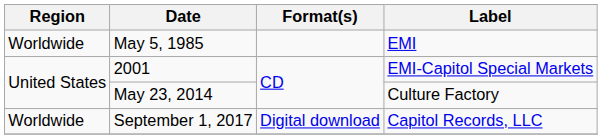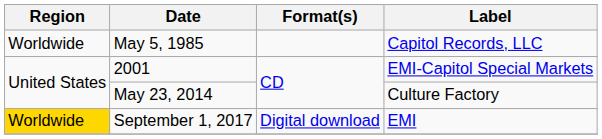 <table class="wikitable plainrowheaders">
 <tr>
 <th scope="col">Region</th>
 <th scope="col">Date</th>
 <th scope="col">Format(s)</th>
 <th scope="col">Label</th>
 </tr>
 <tr>
 <td>Worldwide</td>
 <td>May 5, 1985</td>
 <td></td>
-<td><a href='#'>EMI</a></td>
+<td><a href='#'>Capitol Records, LLC</a></td>
 </tr>
 <tr>
 <td rowspan="2">United States</td>
 <td>2001</td>
 <td rowspan="2"><a href='#'>CD</a></td>
 <td><a href='#'>EMI-Capitol Special Markets</a></td>
 </tr>
 <tr>
 <td>May 23, 2014</td>
 <td>Culture Factory</td>
 </tr>
 <tr>
-<td>Worldwide</td>
+<td style="background: gold;">Worldwide</td>
 <td>September 1, 2017</td>
 <td><a href='#'>Digital download</a></td>
-<td><a href='#'>Capitol Records, LLC</a></td>
+<td><a href='#'>EMI</a></td>
 </tr>
 <tr>
 </tr>
 </table>
